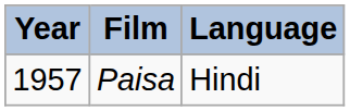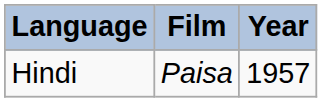 <table class="wikitable sortable plainrowheaders">
 <tr>
+<th style="background:#B0C4DE;">Language</th>
+<th style="background:#B0C4DE;">Film</th>
 <th style="background:#B0C4DE;">Year</th>
-<th style="background:#B0C4DE;">Film</th>
-<th style="background:#B0C4DE;">Language</th>
 </tr>
 <tr>
+<td>Hindi</td>
+<td><em>Paisa</em></td>
 <td>1957</td>
-<td><em>Paisa</em></td>
-<td>Hindi</td>
 </tr>
 </table>
